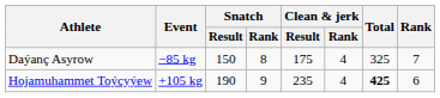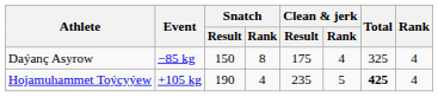 <table class=wikitable style=font-size:90%;text-align:center>
 <tr>
 <th rowspan="2">Athlete</th>
 <th rowspan="2">Event</th>
 <th colspan="2">Snatch</th>
 <th colspan="2">Clean & jerk</th>
 <th rowspan="2">Total</th>
 <th rowspan="2">Rank</th>
 </tr>
 <tr style="font-size:95%">
 <th>Result</th>
 <th>Rank</th>
 <th>Result</th>
 <th>Rank</th>
 </tr>
 <tr>
 <td align=left>Daýanç Asyrow</td>
 <td align=left><a href='#'>−85 kg</a></td>
 <td>150</td>
 <td>8</td>
 <td>175</td>
 <td>4</td>
 <td>325</td>
-<td>7</td>
+<td>4</td>
 </tr>
 <tr>
 <td align=left><a href='#'>Hojamuhammet Toýçyýew</a></td>
 <td align=left><a href='#'>+105 kg</a></td>
 <td>190</td>
-<td>9</td>
+<td>4</td>
 <td>235</td>
+<td>5</td>
+<td><strong>425</strong></td>
 <td>4</td>
-<td><strong>425</strong></td>
-<td>6</td>
 </tr>
 </table>
